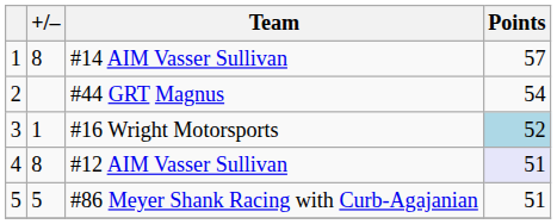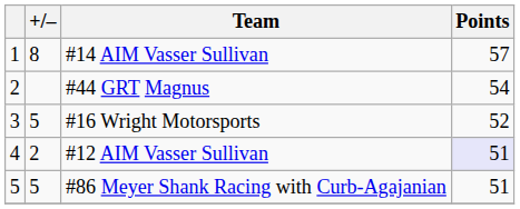 <table class="wikitable" style="font-size: 95%;">
 <tr>
 <th scope="col"></th>
 <th scope="col">+/–</th>
 <th scope="col">Team</th>
 <th scope="col">Points</th>
 </tr>
 <tr>
 <td align=center>1</td>
 <td align="left"> 8</td>
 <td> #14 <a href='#'>AIM Vasser Sullivan</a></td>
 <td align=right>57</td>
 </tr>
 <tr>
 <td align=center>2</td>
 <td align="left"></td>
 <td> #44 <a href='#'>GRT</a> <a href='#'>Magnus</a></td>
 <td align=right>54</td>
 </tr>
 <tr>
 <td align=center>3</td>
-<td align="left"> 1</td>
+<td align="left"> 5</td>
 <td> #16 Wright Motorsports</td>
-<td align=right style="background: lightblue;">52</td>
+<td align=right>52</td>
 </tr>
 <tr>
 <td align=center>4</td>
-<td align="left"> 8</td>
+<td align="left"> 2</td>
 <td> #12 <a href='#'>AIM Vasser Sullivan</a></td>
 <td align=right style="background: lavender;">51</td>
 </tr>
 <tr>
 <td align=center>5</td>
 <td align="left"> 5</td>
 <td> #86 <a href='#'>Meyer Shank Racing</a> with <a href='#'>Curb-Agajanian</a></td>
 <td align=right>51</td>
 </tr>
 <tr>
 </tr>
 </table>
